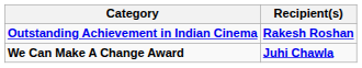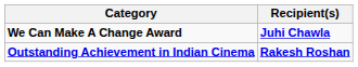 <table class="wikitable">
 <tr>
 <th>Category</th>
 <th>Recipient(s)</th>
 </tr>
 <tr>
+<td><strong>We Can Make A Change Award</strong></td>
+<td><a href='#'><strong>Juhi Chawla</strong></a></td>
+</tr>
+<tr>
 <td><a href='#'><strong>Outstanding Achievement in Indian Cinema</strong></a></td>
 <td><a href='#'><strong>Rakesh Roshan</strong></a></td>
 </tr>
-<tr>
-<td><strong>We Can Make A Change Award</strong></td>
-<td><a href='#'><strong>Juhi Chawla</strong></a></td>
-</tr>
 </table>
